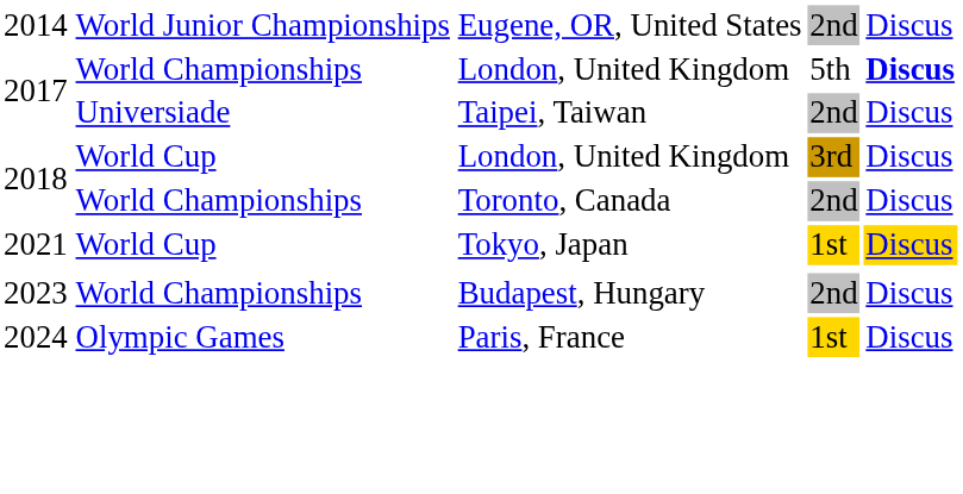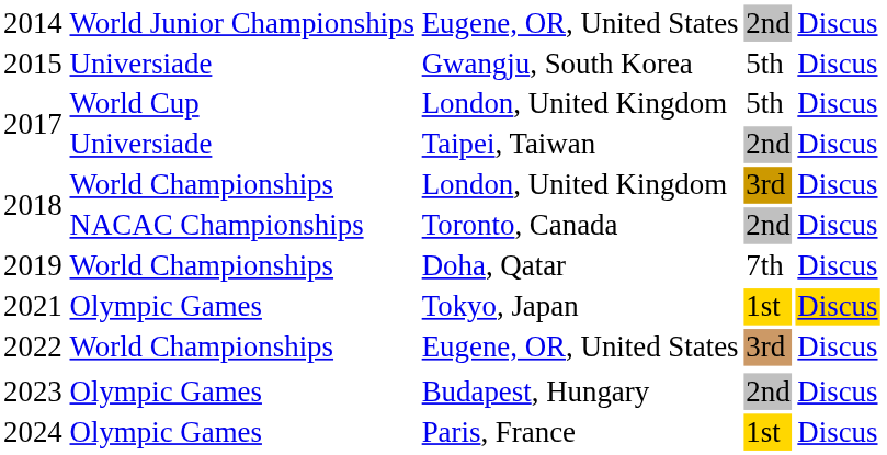 <table>
 <tr>
 <td>2014</td>
 <td><a href='#'>World Junior Championships</a></td>
 <td><a href='#'>Eugene, OR</a>, United States</td>
 <td bgcolor=silver>2nd</td>
 <td><a href='#'>Discus</a></td>
 <td><a href='#'></a></td>
 </tr>
 <tr>
+<td>2015</td>
+<td><a href='#'>Universiade</a></td>
+<td><a href='#'>Gwangju</a>, South Korea</td>
+<td>5th</td>
+<td><a href='#'>Discus</a></td>
+<td><a href='#'></a></td>
+</tr>
+<tr>
 <td rowspan=2>2017</td>
-<td><a href='#'>World Championships</a></td>
+<td><a href='#'>World Cup</a></td>
 <td><a href='#'>London</a>, United Kingdom</td>
 <td>5th</td>
-<td><strong><a href='#'>Discus</a></strong></td>
+<td><a href='#'>Discus</a></td>
 <td><a href='#'></a></td>
 </tr>
 <tr>
 <td><a href='#'>Universiade</a></td>
 <td><a href='#'>Taipei</a>, Taiwan</td>
 <td bgcolor=silver>2nd</td>
 <td><a href='#'>Discus</a></td>
 <td><a href='#'></a></td>
 </tr>
 <tr>
 <td rowspan=2>2018</td>
-<td><a href='#'>World Cup</a></td>
+<td><a href='#'>World Championships</a></td>
 <td><a href='#'>London</a>, United Kingdom</td>
 <td bgcolor=cc9900>3rd</td>
 <td><a href='#'>Discus</a></td>
 <td><a href='#'></a></td>
 </tr>
 <tr>
-<td><a href='#'>World Championships</a></td>
+<td><a href='#'>NACAC Championships</a></td>
 <td><a href='#'>Toronto</a>, Canada</td>
 <td bgcolor=silver>2nd</td>
 <td><a href='#'>Discus</a></td>
 <td><a href='#'></a></td>
 </tr>
 <tr>
+<td>2019</td>
+<td><a href='#'>World Championships</a></td>
+<td><a href='#'>Doha</a>, Qatar</td>
+<td>7th</td>
+<td><a href='#'>Discus</a></td>
+<td><a href='#'></a></td>
+</tr>
+<tr>
 <td>2021</td>
-<td><a href='#'>World Cup</a></td>
+<td><a href='#'>Olympic Games</a></td>
 <td><a href='#'>Tokyo</a>, Japan</td>
 <td bgcolor=gold>1st</td>
 <td style="background: gold;"><a href='#'>Discus</a></td>
 <td><a href='#'></a></td>
 </tr>
 <tr>
+<td>2022</td>
+<td><a href='#'>World Championships</a></td>
+<td><a href='#'>Eugene, OR</a>, United States</td>
+<td bgcolor=cc9966>3rd</td>
+<td><a href='#'>Discus</a></td>
+<td><a href='#'></a></td>
+</tr>
+<tr>
 </tr>
 <tr>
 <td>2023</td>
-<td><a href='#'>World Championships</a></td>
+<td><a href='#'>Olympic Games</a></td>
 <td><a href='#'>Budapest</a>, Hungary</td>
 <td bgcolor=silver>2nd</td>
 <td><a href='#'>Discus</a></td>
 <td><a href='#'></a></td>
 </tr>
 <tr>
 <td>2024</td>
 <td><a href='#'>Olympic Games</a></td>
 <td><a href='#'>Paris</a>, France</td>
 <td bgcolor=gold>1st</td>
 <td><a href='#'>Discus</a></td>
 <td><a href='#'></a></td>
 </tr>
 </table>
